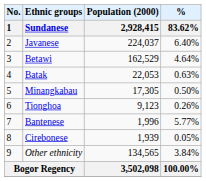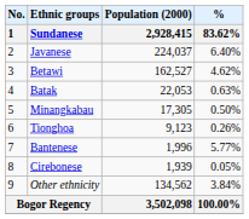 <table class="wikitable sortable" style="font-size:90%;">
 <tr>
 <th style="background:#E0F0FF;">No.</th>
 <th style="background:#E0F0FF;">Ethnic groups</th>
 <th style="background:#E0F0FF;">Population (2000)</th>
 <th style="background:#E0F0FF;">%</th>
 </tr>
 <tr>
 <th style="text-align: left;">1</th>
 <th style="text-align: left;"><a href='#'>Sundanese</a></th>
 <th style="text-align: right;">2,928,415</th>
 <th style="text-align: right;">83.62%</th>
 </tr>
 <tr>
 <td>2</td>
 <td><a href='#'>Javanese</a></td>
 <td style="text-align: right;">224,037</td>
 <td style="text-align: right;">6.40%</td>
 </tr>
 <tr>
 <td>3</td>
 <td><a href='#'>Betawi</a></td>
-<td style="text-align: right;">162,529</td>
-<td style="text-align: right;">4.64%</td>
+<td style="text-align: right;">162,527</td>
+<td style="text-align: right;">4.62%</td>
 </tr>
 <tr>
 <td>4</td>
 <td><a href='#'>Batak</a></td>
 <td style="text-align: right;">22,053</td>
 <td style="text-align: right;">0.63%</td>
 </tr>
 <tr>
 <td>5</td>
 <td><a href='#'>Minangkabau</a></td>
 <td style="text-align: right;">17,305</td>
 <td style="text-align: right;">0.50%</td>
 </tr>
 <tr>
 <td>6</td>
 <td><a href='#'>Tionghoa</a></td>
 <td style="text-align: right;">9,123</td>
 <td style="text-align: right;">0.26%</td>
 </tr>
 <tr>
 <td>7</td>
 <td><a href='#'>Bantenese</a></td>
 <td style="text-align: right;">1,996</td>
 <td style="text-align: right;">5.77%</td>
 </tr>
 <tr>
 <td>8</td>
 <td><a href='#'>Cirebonese</a></td>
 <td style="text-align: right;">1,939</td>
 <td style="text-align: right;">0.05%</td>
 </tr>
 <tr>
 <td>9</td>
 <td><em>Other ethnicity</em></td>
-<td style="text-align: right;">134,565</td>
+<td style="text-align: right;">134,562</td>
 <td style="text-align: right;">3.84%</td>
 </tr>
 <tr>
 <th colspan="2">Bogor Regency</th>
 <th style="text-align: right;">3,502,098</th>
 <th style="text-align: right;">100.00%</th>
 </tr>
 <tr>
 </tr>
 </table>
